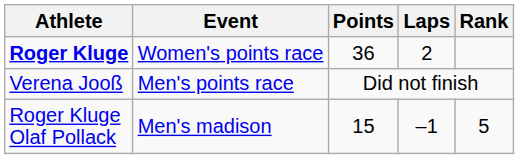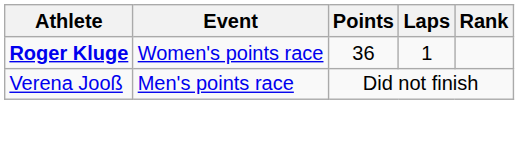 <table class=wikitable style="font-size:90%">
 <tr>
 <th>Athlete</th>
 <th>Event</th>
 <th>Points</th>
 <th>Laps</th>
 <th>Rank</th>
 </tr>
 <tr align=center>
 <td align=left><strong><a href='#'>Roger Kluge</a></strong></td>
 <td align=left><a href='#'>Women's points race</a></td>
 <td>36</td>
-<td>2</td>
+<td>1</td>
 <td></td>
 </tr>
 <tr align=center>
 <td align=left><a href='#'>Verena Jooß</a></td>
 <td align=left><a href='#'>Men's points race</a></td>
 <td colspan=3>Did not finish</td>
 </tr>
-<tr align=center>
-<td align=left><a href='#'>Roger Kluge</a><br><a href='#'>Olaf Pollack</a></td>
-<td align=left><a href='#'>Men's madison</a></td>
-<td>15</td>
-<td>–1</td>
-<td>5</td>
-</tr>
 </table>
